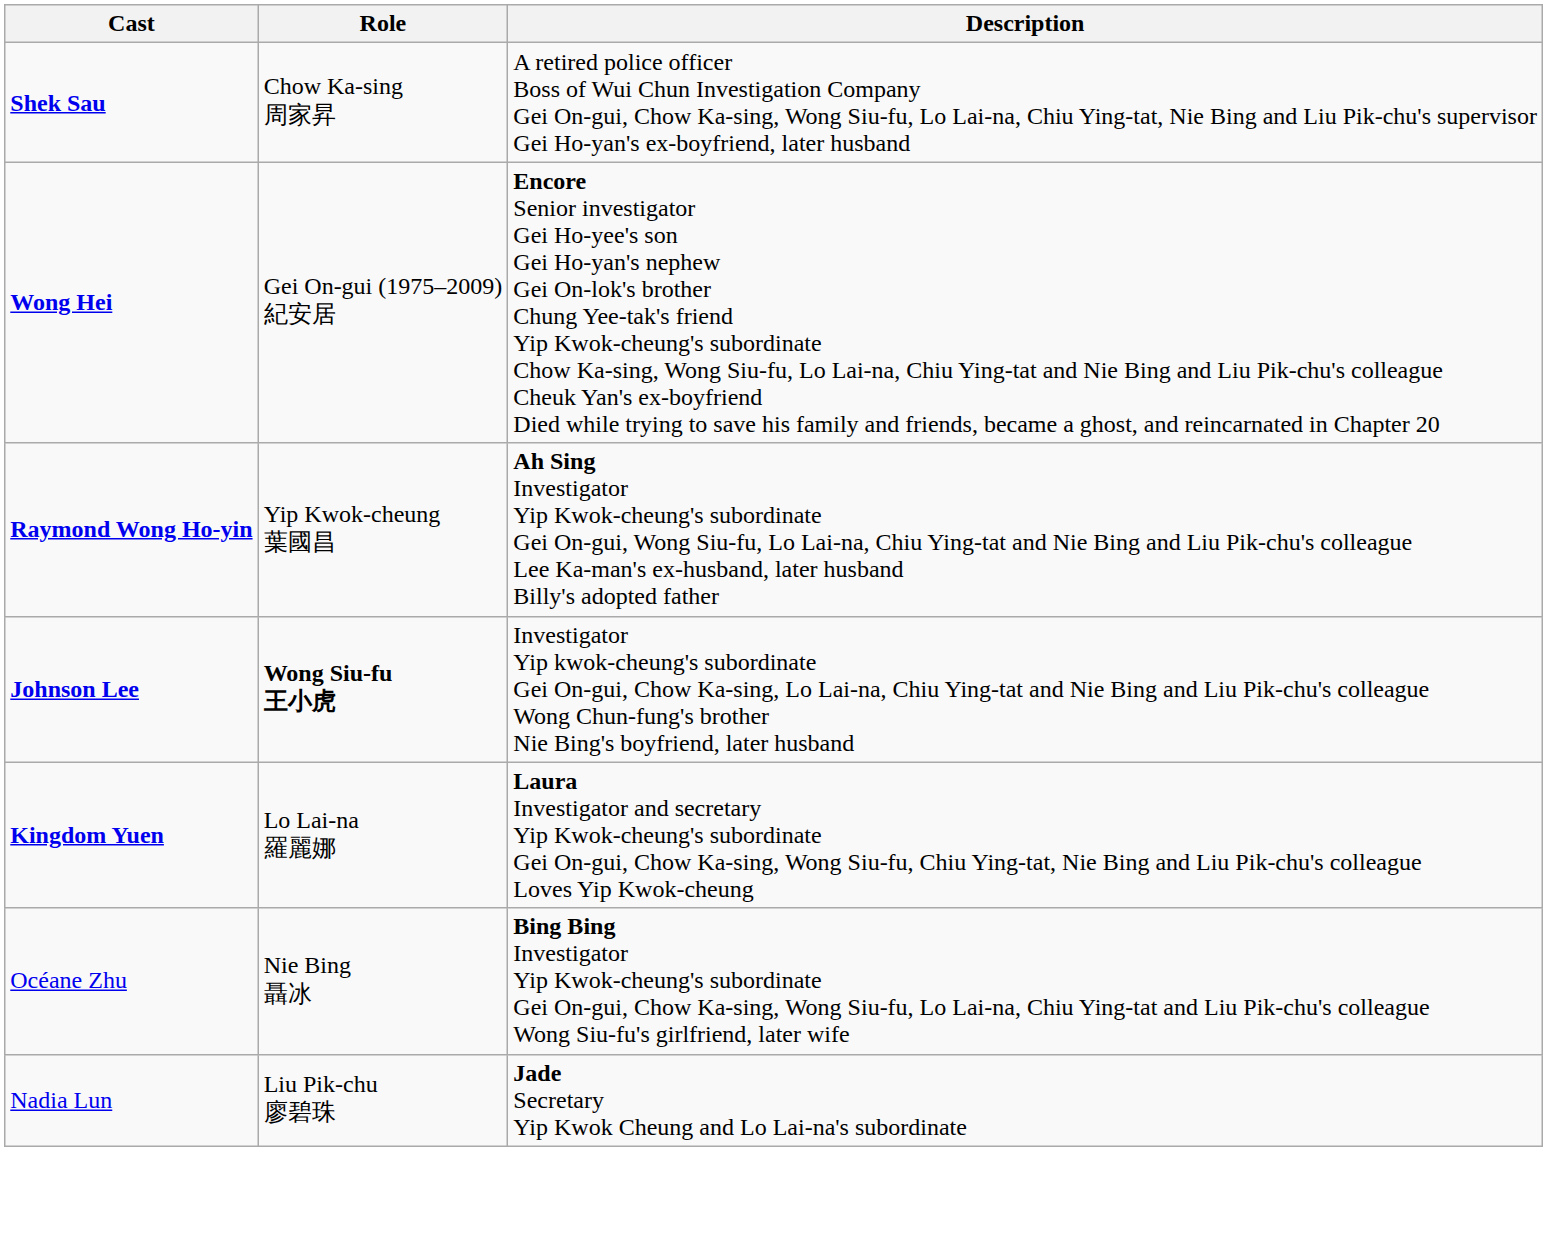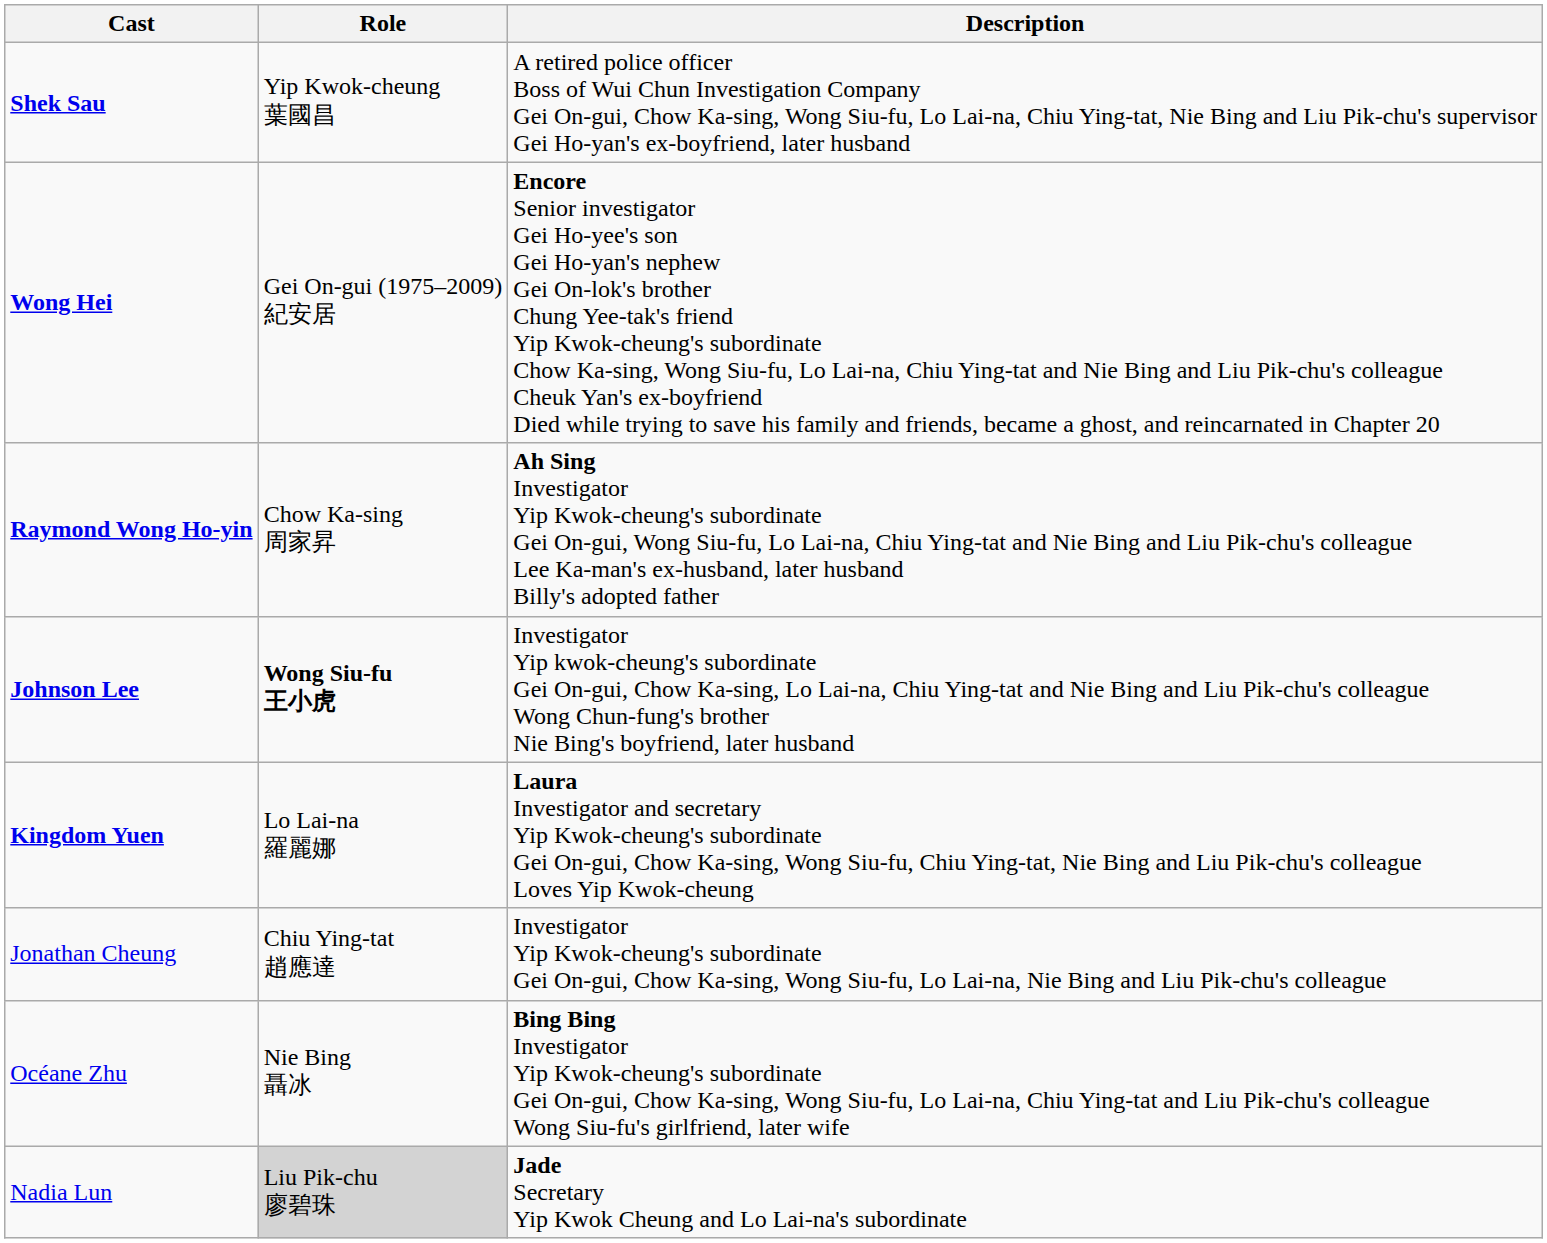 <table class="wikitable">
 <tr>
 <th>Cast</th>
 <th>Role</th>
 <th>Description</th>
 </tr>
 <tr>
 <td><strong><a href='#'>Shek Sau</a></strong></td>
-<td>Chow Ka-sing<br>周家昇</td>
+<td>Yip Kwok-cheung<br>葉國昌</td>
 <td>A retired police officer<br>Boss of Wui Chun Investigation Company<br>Gei On-gui, Chow Ka-sing, Wong Siu-fu, Lo Lai-na, Chiu Ying-tat, Nie Bing and Liu Pik-chu's supervisor<br>Gei Ho-yan's ex-boyfriend, later husband</td>
 </tr>
 <tr>
 <td><strong><a href='#'>Wong Hei</a></strong></td>
 <td>Gei On-gui (1975–2009)<br>紀安居</td>
 <td><strong>Encore</strong><br>Senior investigator<br>Gei Ho-yee's son<br>Gei Ho-yan's nephew<br>Gei On-lok's brother<br>Chung Yee-tak's friend<br>Yip Kwok-cheung's subordinate<br>Chow Ka-sing, Wong Siu-fu, Lo Lai-na, Chiu Ying-tat and Nie Bing and Liu Pik-chu's colleague<br>Cheuk Yan's ex-boyfriend<br>Died while trying to save his family and friends, became a ghost, and reincarnated in Chapter 20</td>
 </tr>
 <tr>
 <td><strong><a href='#'>Raymond Wong Ho-yin</a></strong></td>
-<td>Yip Kwok-cheung<br>葉國昌</td>
+<td>Chow Ka-sing<br>周家昇</td>
 <td><strong>Ah Sing</strong><br>Investigator<br>Yip Kwok-cheung's subordinate<br>Gei On-gui, Wong Siu-fu, Lo Lai-na, Chiu Ying-tat and Nie Bing and Liu Pik-chu's colleague<br>Lee Ka-man's ex-husband, later husband<br>Billy's adopted father</td>
 </tr>
 <tr>
 <td><strong><a href='#'>Johnson Lee</a></strong></td>
 <td><strong>Wong Siu-fu<br>王小虎</strong></td>
 <td>Investigator<br>Yip kwok-cheung's subordinate<br>Gei On-gui, Chow Ka-sing, Lo Lai-na, Chiu Ying-tat and Nie Bing and Liu Pik-chu's colleague<br>Wong Chun-fung's brother<br>Nie Bing's boyfriend, later husband</td>
 </tr>
 <tr>
 <td><strong><a href='#'>Kingdom Yuen</a></strong></td>
 <td>Lo Lai-na<br>羅麗娜</td>
 <td><strong>Laura</strong><br>Investigator and secretary<br>Yip Kwok-cheung's subordinate<br>Gei On-gui, Chow Ka-sing, Wong Siu-fu, Chiu Ying-tat, Nie Bing and Liu Pik-chu's colleague<br>Loves Yip Kwok-cheung</td>
 </tr>
 <tr>
+<td><a href='#'>Jonathan Cheung</a></td>
+<td>Chiu Ying-tat<br>趙應達</td>
+<td>Investigator<br>Yip Kwok-cheung's subordinate<br>Gei On-gui, Chow Ka-sing, Wong Siu-fu, Lo Lai-na, Nie Bing and Liu Pik-chu's colleague</td>
+</tr>
+<tr>
 <td><a href='#'>Océane Zhu</a></td>
 <td>Nie Bing<br>聶冰</td>
 <td><strong>Bing Bing</strong><br>Investigator<br>Yip Kwok-cheung's subordinate<br>Gei On-gui, Chow Ka-sing, Wong Siu-fu, Lo Lai-na, Chiu Ying-tat and Liu Pik-chu's colleague<br>Wong Siu-fu's girlfriend, later wife</td>
 </tr>
 <tr>
 <td><a href='#'>Nadia Lun</a></td>
-<td>Liu Pik-chu<br>廖碧珠</td>
+<td style="background: lightgrey;">Liu Pik-chu<br>廖碧珠</td>
 <td><strong>Jade</strong><br>Secretary<br>Yip Kwok Cheung and Lo Lai-na's subordinate</td>
 </tr>
 </table>
